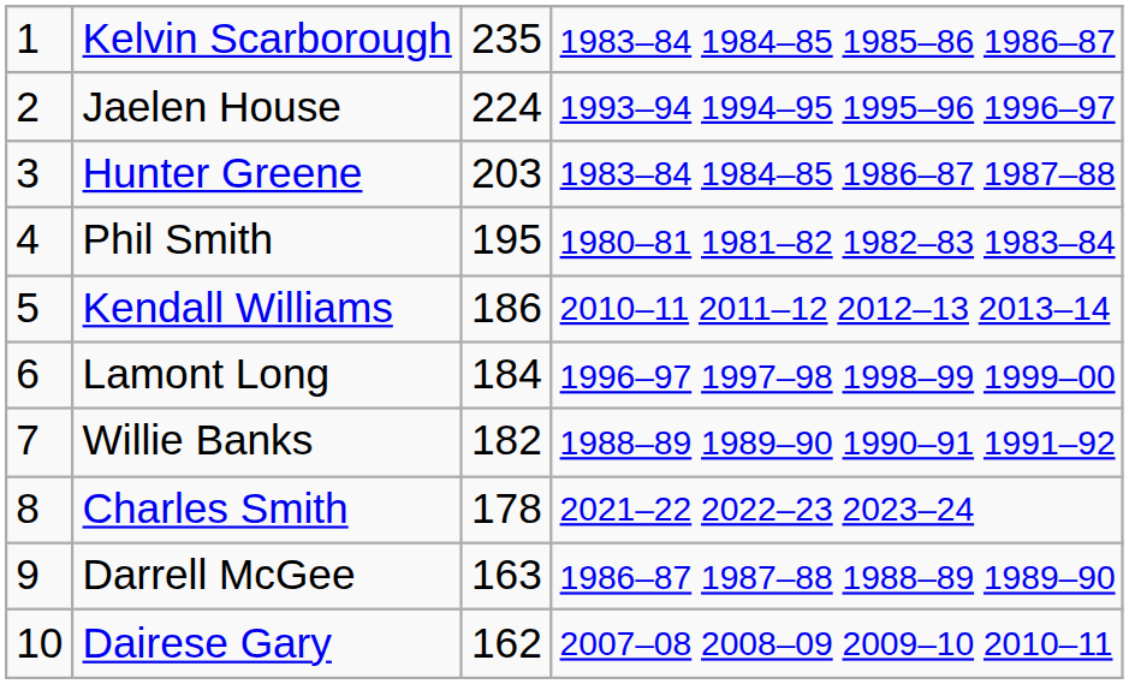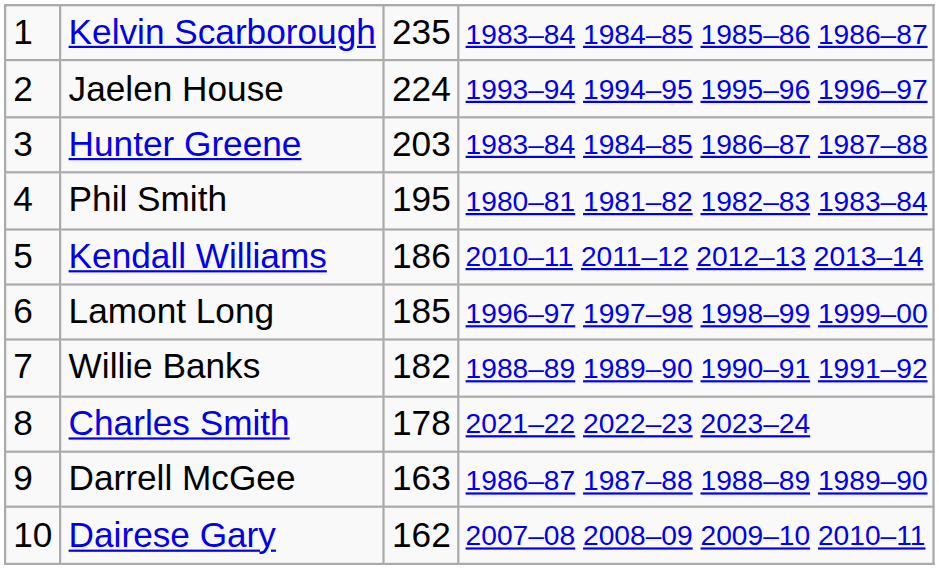 <table class="wikitable">
 <tr>
 </tr>
 <tr>
 <td>1</td>
 <td><a href='#'>Kelvin Scarborough</a></td>
 <td>235</td>
 <td style="font-size:80%;"><a href='#'>1983–84</a> <a href='#'>1984–85</a> <a href='#'>1985–86</a> <a href='#'>1986–87</a></td>
 </tr>
 <tr>
 <td>2</td>
 <td>Jaelen House</td>
 <td>224</td>
 <td style="font-size:80%;"><a href='#'>1993–94</a> <a href='#'>1994–95</a> <a href='#'>1995–96</a> <a href='#'>1996–97</a></td>
 </tr>
 <tr>
 <td>3</td>
 <td><a href='#'>Hunter Greene</a></td>
 <td>203</td>
 <td style="font-size:80%;"><a href='#'>1983–84</a> <a href='#'>1984–85</a> <a href='#'>1986–87</a> <a href='#'>1987–88</a></td>
 </tr>
 <tr>
 <td>4</td>
 <td>Phil Smith</td>
 <td>195</td>
 <td style="font-size:80%;"><a href='#'>1980–81</a> <a href='#'>1981–82</a> <a href='#'>1982–83</a> <a href='#'>1983–84</a></td>
 </tr>
 <tr>
 <td>5</td>
 <td><a href='#'>Kendall Williams</a></td>
 <td>186</td>
 <td style="font-size:80%;"><a href='#'>2010–11</a> <a href='#'>2011–12</a> <a href='#'>2012–13</a> <a href='#'>2013–14</a></td>
 </tr>
 <tr>
 <td>6</td>
 <td>Lamont Long</td>
-<td>184</td>
+<td>185</td>
 <td style="font-size:80%;"><a href='#'>1996–97</a> <a href='#'>1997–98</a> <a href='#'>1998–99</a> <a href='#'>1999–00</a></td>
 </tr>
 <tr>
 <td>7</td>
 <td>Willie Banks</td>
 <td>182</td>
 <td style="font-size:80%;"><a href='#'>1988–89</a> <a href='#'>1989–90</a> <a href='#'>1990–91</a> <a href='#'>1991–92</a></td>
 </tr>
 <tr>
 <td>8</td>
 <td><a href='#'>Charles Smith</a></td>
 <td>178</td>
 <td style="font-size:80%;"><a href='#'>2021–22</a> <a href='#'>2022–23</a> <a href='#'>2023–24</a></td>
 </tr>
 <tr>
 <td>9</td>
 <td>Darrell McGee</td>
 <td>163</td>
 <td style="font-size:80%;"><a href='#'>1986–87</a> <a href='#'>1987–88</a> <a href='#'>1988–89</a> <a href='#'>1989–90</a></td>
 </tr>
 <tr>
 <td>10</td>
 <td><a href='#'>Dairese Gary</a></td>
 <td>162</td>
 <td style="font-size:80%;"><a href='#'>2007–08</a> <a href='#'>2008–09</a> <a href='#'>2009–10</a> <a href='#'>2010–11</a></td>
 </tr>
 </table>
